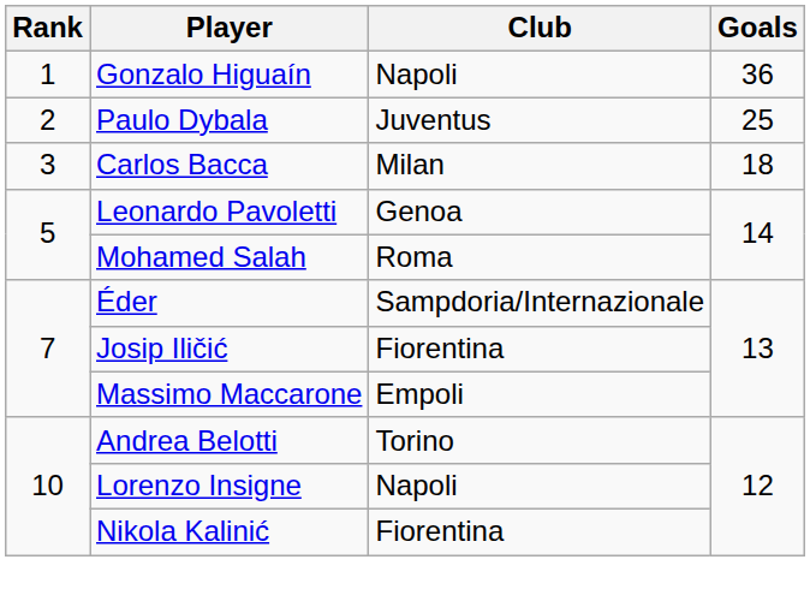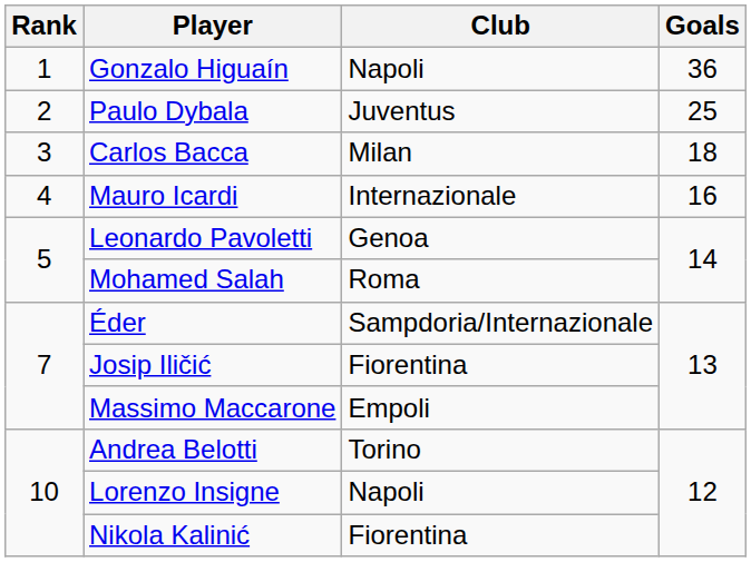 <table class="wikitable" style="text-align:center">
 <tr>
 <th>Rank</th>
 <th>Player</th>
 <th>Club</th>
 <th>Goals</th>
 </tr>
 <tr>
 <td>1</td>
 <td align=left> <a href='#'>Gonzalo Higuaín</a></td>
 <td align=left>Napoli</td>
 <td>36</td>
 </tr>
 <tr>
 <td>2</td>
 <td align=left> <a href='#'>Paulo Dybala</a></td>
 <td align=left>Juventus</td>
 <td>25</td>
 </tr>
 <tr>
 <td>3</td>
 <td align=left> <a href='#'>Carlos Bacca</a></td>
 <td align=left>Milan</td>
 <td>18</td>
+</tr>
+<tr>
+<td>4</td>
+<td align=left> <a href='#'>Mauro Icardi</a></td>
+<td align=left>Internazionale</td>
+<td>16</td>
 </tr>
 <tr>
 <td rowspan=2>5</td>
 <td align=left> <a href='#'>Leonardo Pavoletti</a></td>
 <td align=left>Genoa</td>
 <td rowspan=2>14</td>
 </tr>
 <tr>
 <td align=left> <a href='#'>Mohamed Salah</a></td>
 <td align=left>Roma</td>
 </tr>
 <tr>
 <td rowspan=3>7</td>
 <td align=left> <a href='#'>Éder</a></td>
 <td align=left>Sampdoria/Internazionale</td>
 <td rowspan=3>13</td>
 </tr>
 <tr>
 <td align=left> <a href='#'>Josip Iličić</a></td>
 <td align=left>Fiorentina</td>
 </tr>
 <tr>
 <td align=left> <a href='#'>Massimo Maccarone</a></td>
 <td align=left>Empoli</td>
 </tr>
 <tr>
 <td rowspan=3>10</td>
 <td align=left> <a href='#'>Andrea Belotti</a></td>
 <td align=left>Torino</td>
 <td rowspan=3>12</td>
 </tr>
 <tr>
 <td align=left> <a href='#'>Lorenzo Insigne</a></td>
 <td align=left>Napoli</td>
 </tr>
 <tr>
 <td align=left> <a href='#'>Nikola Kalinić</a></td>
 <td align=left>Fiorentina</td>
 </tr>
 </table>
